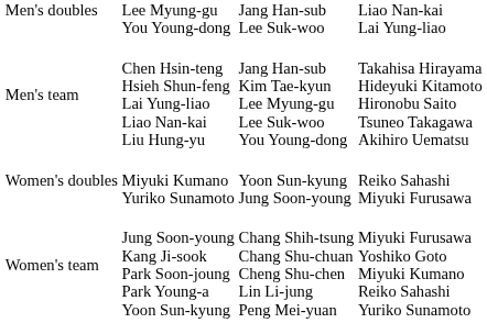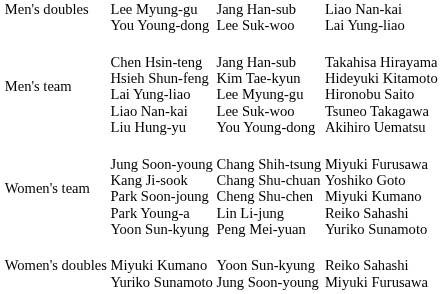 <table>
 <tr>
 <td>Men's doubles</td>
 <td><br>Lee Myung-gu<br>You Young-dong</td>
 <td><br>Jang Han-sub<br>Lee Suk-woo</td>
 <td><br>Liao Nan-kai<br>Lai Yung-liao</td>
 </tr>
 <tr>
 <td>Men's team</td>
 <td><br>Chen Hsin-teng<br>Hsieh Shun-feng<br>Lai Yung-liao<br>Liao Nan-kai<br>Liu Hung-yu</td>
 <td><br>Jang Han-sub<br>Kim Tae-kyun<br>Lee Myung-gu<br>Lee Suk-woo<br>You Young-dong</td>
 <td><br>Takahisa Hirayama<br>Hideyuki Kitamoto<br>Hironobu Saito<br>Tsuneo Takagawa<br>Akihiro Uematsu</td>
 </tr>
 <tr>
+<td>Women's team</td>
+<td><br>Jung Soon-young<br>Kang Ji-sook<br>Park Soon-joung<br>Park Young-a<br>Yoon Sun-kyung</td>
+<td><br>Chang Shih-tsung<br>Chang Shu-chuan<br>Cheng Shu-chen<br>Lin Li-jung<br>Peng Mei-yuan</td>
+<td><br>Miyuki Furusawa<br>Yoshiko Goto<br>Miyuki Kumano<br>Reiko Sahashi<br>Yuriko Sunamoto</td>
+</tr>
+<tr>
 <td>Women's doubles</td>
 <td><br>Miyuki Kumano<br>Yuriko Sunamoto</td>
 <td><br>Yoon Sun-kyung<br>Jung Soon-young</td>
 <td><br>Reiko Sahashi<br>Miyuki Furusawa</td>
 </tr>
-<tr>
-<td>Women's team</td>
-<td><br>Jung Soon-young<br>Kang Ji-sook<br>Park Soon-joung<br>Park Young-a<br>Yoon Sun-kyung</td>
-<td><br>Chang Shih-tsung<br>Chang Shu-chuan<br>Cheng Shu-chen<br>Lin Li-jung<br>Peng Mei-yuan</td>
-<td><br>Miyuki Furusawa<br>Yoshiko Goto<br>Miyuki Kumano<br>Reiko Sahashi<br>Yuriko Sunamoto</td>
-</tr>
 </table>
